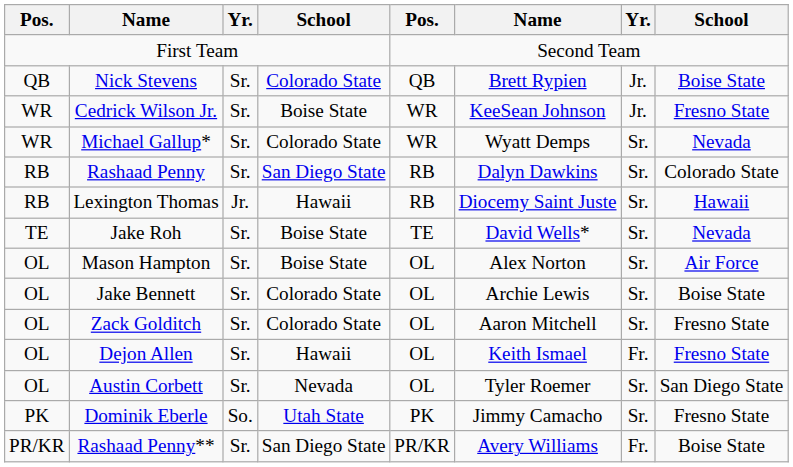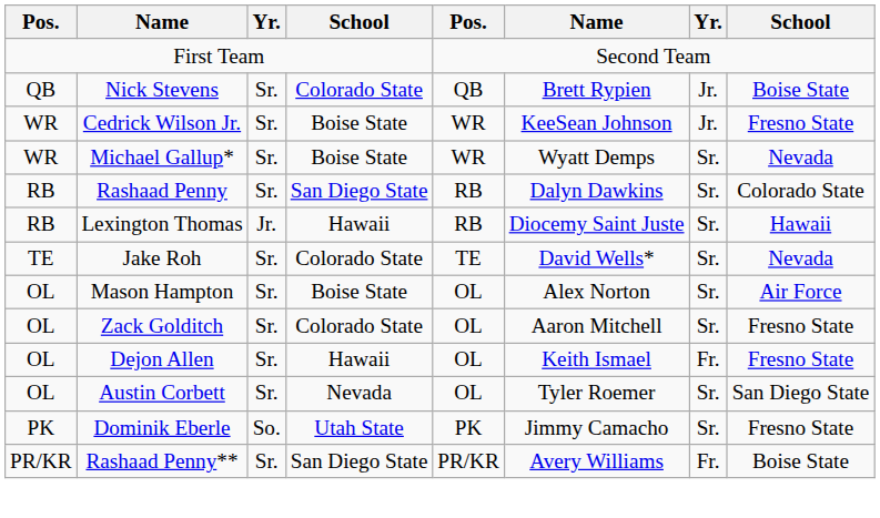 <table class="wikitable">
 <tr>
 <th>Pos.</th>
 <th>Name</th>
 <th>Yr.</th>
 <th>School</th>
 <th>Pos.</th>
 <th>Name</th>
 <th>Yr.</th>
 <th>School</th>
 </tr>
 <tr>
 <td colspan="4" style="text-align:center;">First Team</td>
 <td colspan="4" style="text-align:center;">Second Team</td>
 </tr>
 <tr style="text-align:center;">
 <td>QB</td>
 <td><a href='#'>Nick Stevens</a></td>
 <td>Sr.</td>
 <td><a href='#'>Colorado State</a></td>
 <td>QB</td>
 <td><a href='#'>Brett Rypien</a></td>
 <td>Jr.</td>
 <td><a href='#'>Boise State</a></td>
 </tr>
 <tr style="text-align:center;">
 <td>WR</td>
 <td><a href='#'>Cedrick Wilson Jr.</a></td>
 <td>Sr.</td>
 <td>Boise State</td>
 <td>WR</td>
 <td><a href='#'>KeeSean Johnson</a></td>
 <td>Jr.</td>
 <td><a href='#'>Fresno State</a></td>
 </tr>
 <tr style="text-align:center;">
 <td>WR</td>
 <td><a href='#'>Michael Gallup</a>*</td>
 <td>Sr.</td>
-<td>Colorado State</td>
+<td>Boise State</td>
 <td>WR</td>
 <td>Wyatt Demps</td>
 <td>Sr.</td>
 <td><a href='#'>Nevada</a></td>
 </tr>
 <tr style="text-align:center;">
 <td>RB</td>
 <td><a href='#'>Rashaad Penny</a></td>
 <td>Sr.</td>
 <td><a href='#'>San Diego State</a></td>
 <td>RB</td>
 <td><a href='#'>Dalyn Dawkins</a></td>
 <td>Sr.</td>
 <td>Colorado State</td>
 </tr>
 <tr style="text-align:center;">
 <td>RB</td>
 <td>Lexington Thomas</td>
 <td>Jr.</td>
 <td>Hawaii</td>
 <td>RB</td>
 <td><a href='#'>Diocemy Saint Juste</a></td>
 <td>Sr.</td>
 <td><a href='#'>Hawaii</a></td>
 </tr>
 <tr style="text-align:center;">
 <td>TE</td>
 <td>Jake Roh</td>
 <td>Sr.</td>
-<td>Boise State</td>
+<td>Colorado State</td>
 <td>TE</td>
 <td><a href='#'>David Wells</a>*</td>
 <td>Sr.</td>
 <td><a href='#'>Nevada</a></td>
 </tr>
 <tr style="text-align:center;">
 <td>OL</td>
 <td>Mason Hampton</td>
 <td>Sr.</td>
 <td>Boise State</td>
 <td>OL</td>
 <td>Alex Norton</td>
 <td>Sr.</td>
 <td><a href='#'>Air Force</a></td>
-</tr>
-<tr style="text-align:center;">
-<td>OL</td>
-<td>Jake Bennett</td>
-<td>Sr.</td>
-<td>Colorado State</td>
-<td>OL</td>
-<td>Archie Lewis</td>
-<td>Sr.</td>
-<td>Boise State</td>
 </tr>
 <tr style="text-align:center;">
 <td>OL</td>
 <td><a href='#'>Zack Golditch</a></td>
 <td>Sr.</td>
 <td>Colorado State</td>
 <td>OL</td>
 <td>Aaron Mitchell</td>
 <td>Sr.</td>
 <td>Fresno State</td>
 </tr>
 <tr style="text-align:center;">
 <td>OL</td>
 <td><a href='#'>Dejon Allen</a></td>
 <td>Sr.</td>
 <td>Hawaii</td>
 <td>OL</td>
 <td><a href='#'>Keith Ismael</a></td>
 <td>Fr.</td>
 <td><a href='#'>Fresno State</a></td>
 </tr>
 <tr style="text-align:center;">
 <td>OL</td>
 <td><a href='#'>Austin Corbett</a></td>
 <td>Sr.</td>
 <td>Nevada</td>
 <td>OL</td>
 <td>Tyler Roemer</td>
 <td>Sr.</td>
 <td>San Diego State</td>
 </tr>
 <tr style="text-align:center;">
 <td>PK</td>
 <td><a href='#'>Dominik Eberle</a></td>
 <td>So.</td>
 <td><a href='#'>Utah State</a></td>
 <td>PK</td>
 <td>Jimmy Camacho</td>
 <td>Sr.</td>
 <td>Fresno State</td>
 </tr>
 <tr style="text-align:center;">
 <td>PR/KR</td>
 <td><a href='#'>Rashaad Penny</a>**</td>
 <td>Sr.</td>
 <td>San Diego State</td>
 <td>PR/KR</td>
 <td><a href='#'>Avery Williams</a></td>
 <td>Fr.</td>
 <td>Boise State</td>
 </tr>
 </table>
